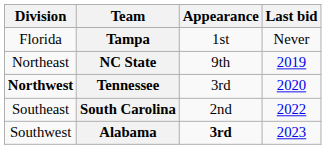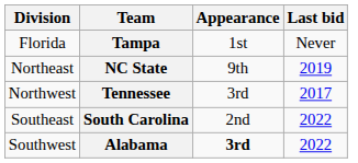 <table class="wikitable sortable" style="text-align:center">
 <tr>
 <th>Division</th>
 <th>Team</th>
 <th>Appearance</th>
 <th>Last bid</th>
 </tr>
 <tr>
 <td>Florida</td>
 <th>Tampa</th>
 <td>1st</td>
 <td>Never</td>
 </tr>
 <tr>
 <td>Northeast</td>
 <th>NC State</th>
 <td>9th</td>
 <td><a href='#'>2019</a></td>
 </tr>
 <tr>
-<td><strong>Northwest</strong></td>
+<td>Northwest</td>
 <th>Tennessee</th>
 <td>3rd</td>
-<td><a href='#'>2020</a></td>
+<td><a href='#'>2017</a></td>
 </tr>
 <tr>
 <td>Southeast</td>
 <th>South Carolina</th>
 <td>2nd</td>
 <td><a href='#'>2022</a></td>
 </tr>
 <tr>
 <td>Southwest</td>
 <th>Alabama</th>
 <td><strong>3rd</strong></td>
-<td><a href='#'>2023</a></td>
+<td><a href='#'>2022</a></td>
 </tr>
 </table>
